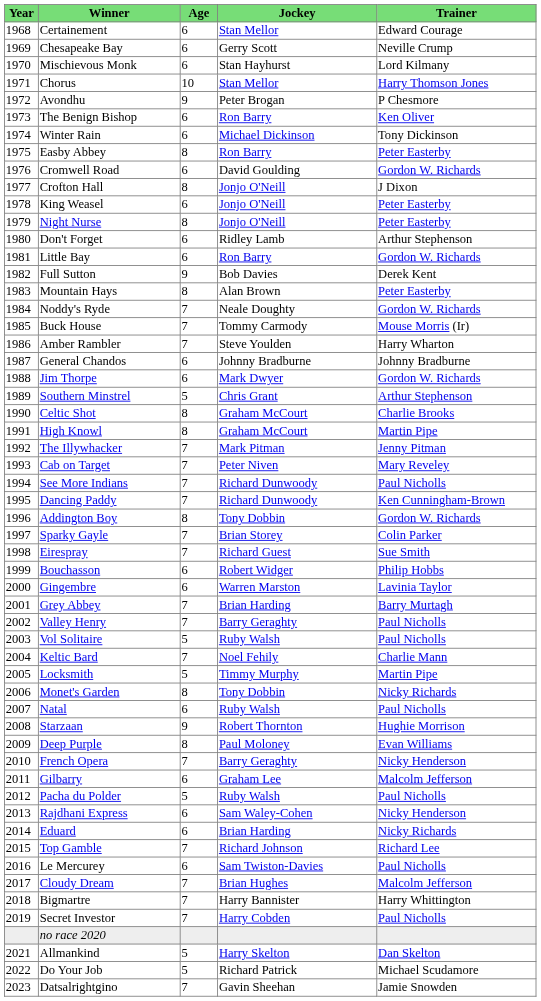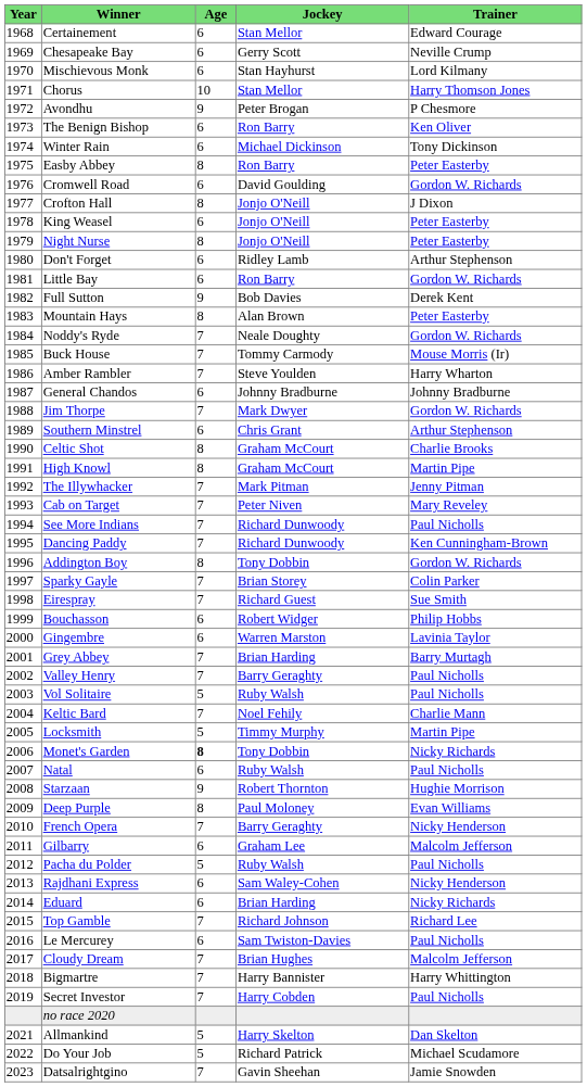 <table class = "sortable" | border="1" style="border-collapse: collapse; font-size:90%">
 <tr bgcolor="#77dd77" align="center">
 <th width="36px"><strong>Year</strong><br></th>
 <th width="160px"><strong>Winner</strong><br></th>
 <th width="40px"><strong>Age</strong><br></th>
 <th width="180px"><strong>Jockey</strong><br></th>
 <th width="180px"><strong>Trainer</strong><br></th>
 </tr>
 <tr>
 <td>1968</td>
 <td>Certainement</td>
 <td>6</td>
 <td><a href='#'>Stan Mellor</a></td>
 <td>Edward Courage</td>
 </tr>
 <tr>
 <td>1969</td>
 <td>Chesapeake Bay</td>
 <td>6</td>
 <td>Gerry Scott</td>
 <td>Neville Crump</td>
 </tr>
 <tr>
 <td>1970</td>
 <td>Mischievous Monk</td>
 <td>6</td>
 <td>Stan Hayhurst</td>
 <td>Lord Kilmany</td>
 </tr>
 <tr>
 <td>1971</td>
 <td>Chorus</td>
 <td>10</td>
 <td><a href='#'>Stan Mellor</a></td>
 <td><a href='#'>Harry Thomson Jones</a></td>
 </tr>
 <tr>
 <td>1972</td>
 <td>Avondhu</td>
 <td>9</td>
 <td>Peter Brogan</td>
 <td>P Chesmore</td>
 </tr>
 <tr>
 <td>1973</td>
 <td>The Benign Bishop</td>
 <td>6</td>
 <td><a href='#'>Ron Barry</a></td>
 <td><a href='#'>Ken Oliver</a></td>
 </tr>
 <tr>
 <td>1974</td>
 <td>Winter Rain</td>
 <td>6</td>
 <td><a href='#'>Michael Dickinson</a></td>
 <td>Tony Dickinson</td>
 </tr>
 <tr>
 <td>1975</td>
 <td>Easby Abbey</td>
 <td>8</td>
 <td><a href='#'>Ron Barry</a></td>
 <td><a href='#'>Peter Easterby</a></td>
 </tr>
 <tr>
 <td>1976</td>
 <td>Cromwell Road</td>
 <td>6</td>
 <td>David Goulding</td>
 <td><a href='#'>Gordon W. Richards</a></td>
 </tr>
 <tr>
 <td>1977</td>
 <td>Crofton Hall</td>
 <td>8</td>
 <td><a href='#'>Jonjo O'Neill</a></td>
 <td>J Dixon</td>
 </tr>
 <tr>
 <td>1978</td>
 <td>King Weasel</td>
 <td>6</td>
 <td><a href='#'>Jonjo O'Neill</a></td>
 <td><a href='#'>Peter Easterby</a></td>
 </tr>
 <tr>
 <td>1979</td>
 <td><a href='#'>Night Nurse</a></td>
 <td>8</td>
 <td><a href='#'>Jonjo O'Neill</a></td>
 <td><a href='#'>Peter Easterby</a></td>
 </tr>
 <tr>
 <td>1980</td>
 <td>Don't Forget</td>
 <td>6</td>
 <td>Ridley Lamb</td>
 <td>Arthur Stephenson</td>
 </tr>
 <tr>
 <td>1981</td>
 <td>Little Bay</td>
 <td>6</td>
 <td><a href='#'>Ron Barry</a></td>
 <td><a href='#'>Gordon W. Richards</a></td>
 </tr>
 <tr>
 <td>1982</td>
 <td>Full Sutton</td>
 <td>9</td>
 <td>Bob Davies</td>
 <td>Derek Kent</td>
 </tr>
 <tr>
 <td>1983</td>
 <td>Mountain Hays</td>
 <td>8</td>
 <td>Alan Brown</td>
 <td><a href='#'>Peter Easterby</a></td>
 </tr>
 <tr>
 <td>1984</td>
 <td>Noddy's Ryde</td>
 <td>7</td>
 <td>Neale Doughty</td>
 <td><a href='#'>Gordon W. Richards</a></td>
 </tr>
 <tr>
 <td>1985</td>
 <td>Buck House</td>
 <td>7</td>
 <td>Tommy Carmody</td>
 <td><a href='#'>Mouse Morris</a> (Ir)</td>
 </tr>
 <tr>
 <td>1986</td>
 <td>Amber Rambler</td>
 <td>7</td>
 <td>Steve Youlden</td>
 <td>Harry Wharton</td>
 </tr>
 <tr>
 <td>1987</td>
 <td>General Chandos</td>
 <td>6</td>
 <td>Johnny Bradburne</td>
 <td>Johnny Bradburne</td>
 </tr>
 <tr>
 <td>1988</td>
 <td><a href='#'>Jim Thorpe</a></td>
-<td>6</td>
+<td>7</td>
 <td><a href='#'>Mark Dwyer</a></td>
 <td><a href='#'>Gordon W. Richards</a></td>
 </tr>
 <tr>
 <td>1989</td>
 <td><a href='#'>Southern Minstrel</a></td>
-<td>5</td>
+<td>6</td>
 <td><a href='#'>Chris Grant</a></td>
 <td><a href='#'>Arthur Stephenson</a></td>
 </tr>
 <tr>
 <td>1990</td>
 <td><a href='#'>Celtic Shot</a></td>
 <td>8</td>
 <td><a href='#'>Graham McCourt</a></td>
 <td><a href='#'>Charlie Brooks</a></td>
 </tr>
 <tr>
 <td>1991</td>
 <td><a href='#'>High Knowl</a></td>
 <td>8</td>
 <td><a href='#'>Graham McCourt</a></td>
 <td><a href='#'>Martin Pipe</a></td>
 </tr>
 <tr>
 <td>1992</td>
 <td><a href='#'>The Illywhacker</a></td>
 <td>7</td>
 <td><a href='#'>Mark Pitman</a></td>
 <td><a href='#'>Jenny Pitman</a></td>
 </tr>
 <tr>
 <td>1993</td>
 <td><a href='#'>Cab on Target</a></td>
 <td>7</td>
 <td><a href='#'>Peter Niven</a></td>
 <td><a href='#'>Mary Reveley</a></td>
 </tr>
 <tr>
 <td>1994</td>
 <td><a href='#'>See More Indians</a></td>
 <td>7</td>
 <td><a href='#'>Richard Dunwoody</a></td>
 <td><a href='#'>Paul Nicholls</a></td>
 </tr>
 <tr>
 <td>1995</td>
 <td><a href='#'>Dancing Paddy</a></td>
 <td>7</td>
 <td><a href='#'>Richard Dunwoody</a></td>
 <td><a href='#'>Ken Cunningham-Brown</a></td>
 </tr>
 <tr>
 <td>1996</td>
 <td><a href='#'>Addington Boy</a></td>
 <td>8</td>
 <td><a href='#'>Tony Dobbin</a></td>
 <td><a href='#'>Gordon W. Richards</a></td>
 </tr>
 <tr>
 <td>1997</td>
 <td><a href='#'>Sparky Gayle</a></td>
 <td>7</td>
 <td><a href='#'>Brian Storey</a></td>
 <td><a href='#'>Colin Parker</a></td>
 </tr>
 <tr>
 <td>1998</td>
 <td><a href='#'>Eirespray</a></td>
 <td>7</td>
 <td><a href='#'>Richard Guest</a></td>
 <td><a href='#'>Sue Smith</a></td>
 </tr>
 <tr>
 <td>1999</td>
 <td><a href='#'>Bouchasson</a></td>
 <td>6</td>
 <td><a href='#'>Robert Widger</a></td>
 <td><a href='#'>Philip Hobbs</a></td>
 </tr>
 <tr>
 <td>2000</td>
 <td><a href='#'>Gingembre</a></td>
 <td>6</td>
 <td><a href='#'>Warren Marston</a></td>
 <td><a href='#'>Lavinia Taylor</a></td>
 </tr>
 <tr>
 <td>2001</td>
 <td><a href='#'>Grey Abbey</a></td>
 <td>7</td>
 <td><a href='#'>Brian Harding</a></td>
 <td><a href='#'>Barry Murtagh</a></td>
 </tr>
 <tr>
 <td>2002</td>
 <td><a href='#'>Valley Henry</a></td>
 <td>7</td>
 <td><a href='#'>Barry Geraghty</a></td>
 <td><a href='#'>Paul Nicholls</a></td>
 </tr>
 <tr>
 <td>2003</td>
 <td><a href='#'>Vol Solitaire</a></td>
 <td>5</td>
 <td><a href='#'>Ruby Walsh</a></td>
 <td><a href='#'>Paul Nicholls</a></td>
 </tr>
 <tr>
 <td>2004</td>
 <td><a href='#'>Keltic Bard</a></td>
 <td>7</td>
 <td><a href='#'>Noel Fehily</a></td>
 <td><a href='#'>Charlie Mann</a></td>
 </tr>
 <tr>
 <td>2005</td>
 <td><a href='#'>Locksmith</a></td>
 <td>5</td>
 <td><a href='#'>Timmy Murphy</a></td>
 <td><a href='#'>Martin Pipe</a></td>
 </tr>
 <tr>
 <td>2006</td>
 <td><a href='#'>Monet's Garden</a></td>
-<td>8</td>
+<td><strong>8</strong></td>
 <td><a href='#'>Tony Dobbin</a></td>
 <td><a href='#'>Nicky Richards</a></td>
 </tr>
 <tr>
 <td>2007</td>
 <td><a href='#'>Natal</a> </td>
 <td>6</td>
 <td><a href='#'>Ruby Walsh</a></td>
 <td><a href='#'>Paul Nicholls</a></td>
 </tr>
 <tr>
 <td>2008</td>
 <td><a href='#'>Starzaan</a></td>
 <td>9</td>
 <td><a href='#'>Robert Thornton</a></td>
 <td><a href='#'>Hughie Morrison</a></td>
 </tr>
 <tr>
 <td>2009</td>
 <td><a href='#'>Deep Purple</a></td>
 <td>8</td>
 <td><a href='#'>Paul Moloney</a></td>
 <td><a href='#'>Evan Williams</a></td>
 </tr>
 <tr>
 <td>2010</td>
 <td><a href='#'>French Opera</a></td>
 <td>7</td>
 <td><a href='#'>Barry Geraghty</a></td>
 <td><a href='#'>Nicky Henderson</a></td>
 </tr>
 <tr>
 <td>2011</td>
 <td><a href='#'>Gilbarry</a></td>
 <td>6</td>
 <td><a href='#'>Graham Lee</a></td>
 <td><a href='#'>Malcolm Jefferson</a></td>
 </tr>
 <tr>
 <td>2012</td>
 <td><a href='#'>Pacha du Polder</a></td>
 <td>5</td>
 <td><a href='#'>Ruby Walsh</a></td>
 <td><a href='#'>Paul Nicholls</a></td>
 </tr>
 <tr>
 <td>2013</td>
 <td><a href='#'>Rajdhani Express</a></td>
 <td>6</td>
 <td><a href='#'>Sam Waley-Cohen</a></td>
 <td><a href='#'>Nicky Henderson</a></td>
 </tr>
 <tr>
 <td>2014</td>
 <td><a href='#'>Eduard</a></td>
 <td>6</td>
 <td><a href='#'>Brian Harding</a></td>
 <td><a href='#'>Nicky Richards</a></td>
 </tr>
 <tr>
 <td>2015</td>
 <td><a href='#'>Top Gamble</a></td>
 <td>7</td>
 <td><a href='#'>Richard Johnson</a></td>
 <td><a href='#'>Richard Lee</a></td>
 </tr>
 <tr>
 <td>2016</td>
 <td>Le Mercurey</td>
 <td>6</td>
 <td><a href='#'>Sam Twiston-Davies</a></td>
 <td><a href='#'>Paul Nicholls</a></td>
 </tr>
 <tr>
 <td>2017</td>
 <td><a href='#'>Cloudy Dream</a></td>
 <td>7</td>
 <td><a href='#'>Brian Hughes</a></td>
 <td><a href='#'>Malcolm Jefferson</a></td>
 </tr>
 <tr>
 <td>2018</td>
 <td>Bigmartre</td>
 <td>7</td>
 <td>Harry Bannister</td>
 <td>Harry Whittington</td>
 </tr>
 <tr>
 <td>2019</td>
 <td>Secret Investor</td>
 <td>7</td>
 <td><a href='#'>Harry Cobden</a></td>
 <td><a href='#'>Paul Nicholls</a></td>
 </tr>
 <tr bgcolor="#eeeeee">
 <td data-sort-value="2020"></td>
 <td><em>no race 2020</em> </td>
 <td></td>
 <td></td>
 <td></td>
 </tr>
 <tr>
 <td>2021</td>
 <td>Allmankind</td>
 <td>5</td>
 <td><a href='#'>Harry Skelton</a></td>
 <td><a href='#'>Dan Skelton</a></td>
 </tr>
 <tr>
 <td>2022</td>
 <td>Do Your Job</td>
 <td>5</td>
 <td>Richard Patrick</td>
 <td>Michael Scudamore</td>
 </tr>
 <tr>
 <td>2023</td>
 <td>Datsalrightgino</td>
 <td>7</td>
 <td>Gavin Sheehan</td>
 <td>Jamie Snowden</td>
 </tr>
 </table>
